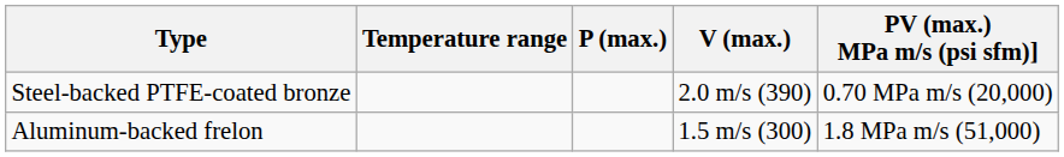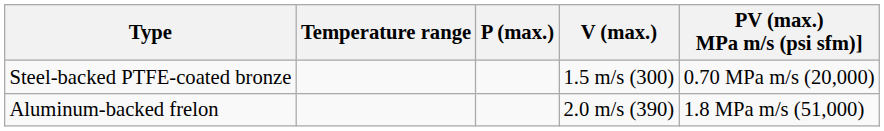 <table class="wikitable">
 <tr>
 <th>Type</th>
 <th>Temperature range</th>
 <th>P (max.)<br></th>
 <th>V (max.)<br></th>
 <th>PV (max.)<br>MPa m/s (psi sfm)]</th>
 </tr>
 <tr>
 <td>Steel-backed PTFE-coated bronze</td>
 <td></td>
 <td></td>
-<td>2.0 m/s (390)</td>
+<td>1.5 m/s (300)</td>
 <td>0.70 MPa m/s (20,000)</td>
 </tr>
 <tr>
 <td>Aluminum-backed frelon</td>
 <td></td>
 <td></td>
-<td>1.5 m/s (300)</td>
+<td>2.0 m/s (390)</td>
 <td>1.8 MPa m/s (51,000)</td>
 </tr>
 </table>
